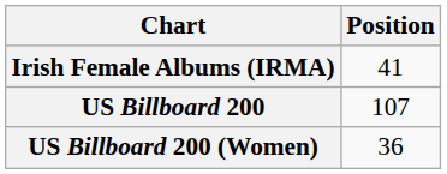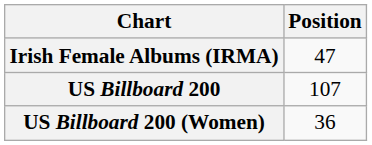 <table class="wikitable sortable plainrowheaders" style="text-align:center">
 <tr>
 <th scope="col">Chart</th>
 <th scope="col">Position</th>
 </tr>
 <tr>
 <th scope="row">Irish Female Albums (IRMA)</th>
-<td>41</td>
+<td>47</td>
 </tr>
 <tr>
 <th scope="row">US <em>Billboard</em> 200</th>
 <td>107</td>
 </tr>
 <tr>
 <th scope="row">US <em>Billboard</em> 200 (Women)</th>
 <td>36</td>
 </tr>
 </table>
